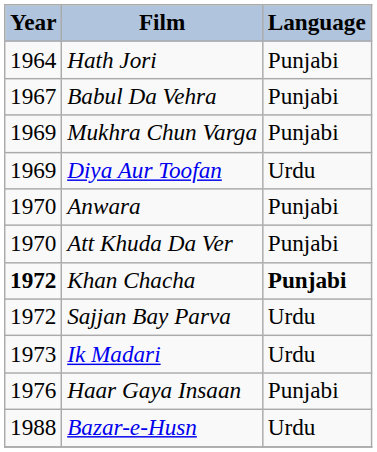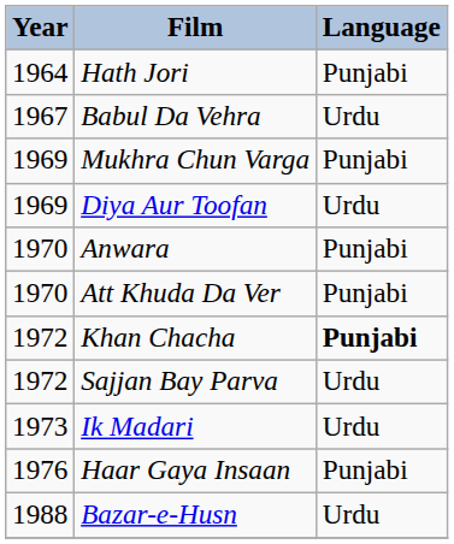 <table class="wikitable sortable plainrowheaders">
 <tr>
 <th style="background:#B0C4DE;">Year</th>
 <th style="background:#B0C4DE;">Film</th>
 <th style="background:#B0C4DE;">Language</th>
 </tr>
 <tr>
 <td>1964</td>
 <td><em>Hath Jori</em></td>
 <td>Punjabi</td>
 </tr>
 <tr>
 <td>1967</td>
 <td><em>Babul Da Vehra</em></td>
-<td>Punjabi</td>
+<td>Urdu</td>
 </tr>
 <tr>
 <td>1969</td>
 <td><em>Mukhra Chun Varga</em></td>
 <td>Punjabi</td>
 </tr>
 <tr>
 <td>1969</td>
 <td><em><a href='#'>Diya Aur Toofan</a></em></td>
 <td>Urdu</td>
 </tr>
 <tr>
 <td>1970</td>
 <td><em>Anwara</em></td>
 <td>Punjabi</td>
 </tr>
 <tr>
 <td>1970</td>
 <td><em>Att Khuda Da Ver</em></td>
 <td>Punjabi</td>
 </tr>
 <tr>
-<td><strong>1972</strong></td>
+<td>1972</td>
 <td><em>Khan Chacha</em></td>
 <td><strong>Punjabi</strong></td>
 </tr>
 <tr>
 <td>1972</td>
 <td><em>Sajjan Bay Parva</em></td>
 <td>Urdu</td>
 </tr>
 <tr>
 <td>1973</td>
 <td><em><a href='#'>Ik Madari</a></em></td>
 <td>Urdu</td>
 </tr>
 <tr>
 <td>1976</td>
 <td><em>Haar Gaya Insaan</em></td>
 <td>Punjabi</td>
 </tr>
 <tr>
 <td>1988</td>
 <td><em><a href='#'>Bazar-e-Husn</a></em></td>
 <td>Urdu</td>
 </tr>
 <tr>
 </tr>
 </table>
